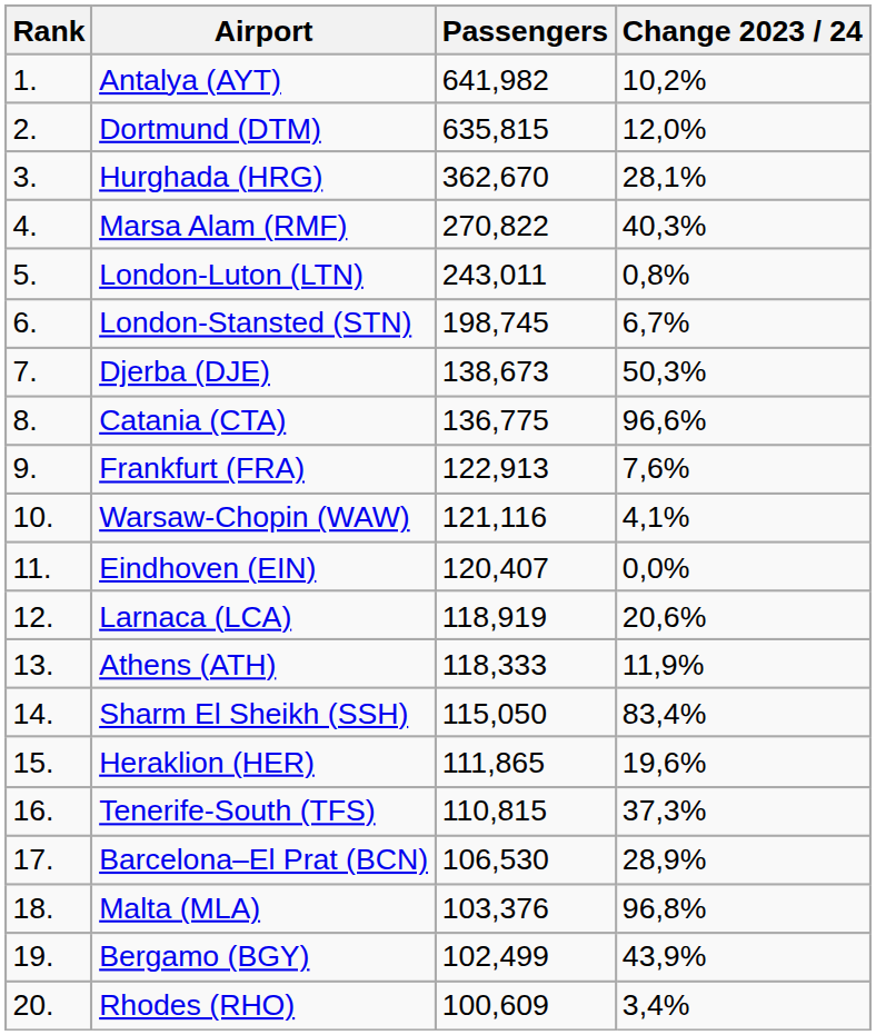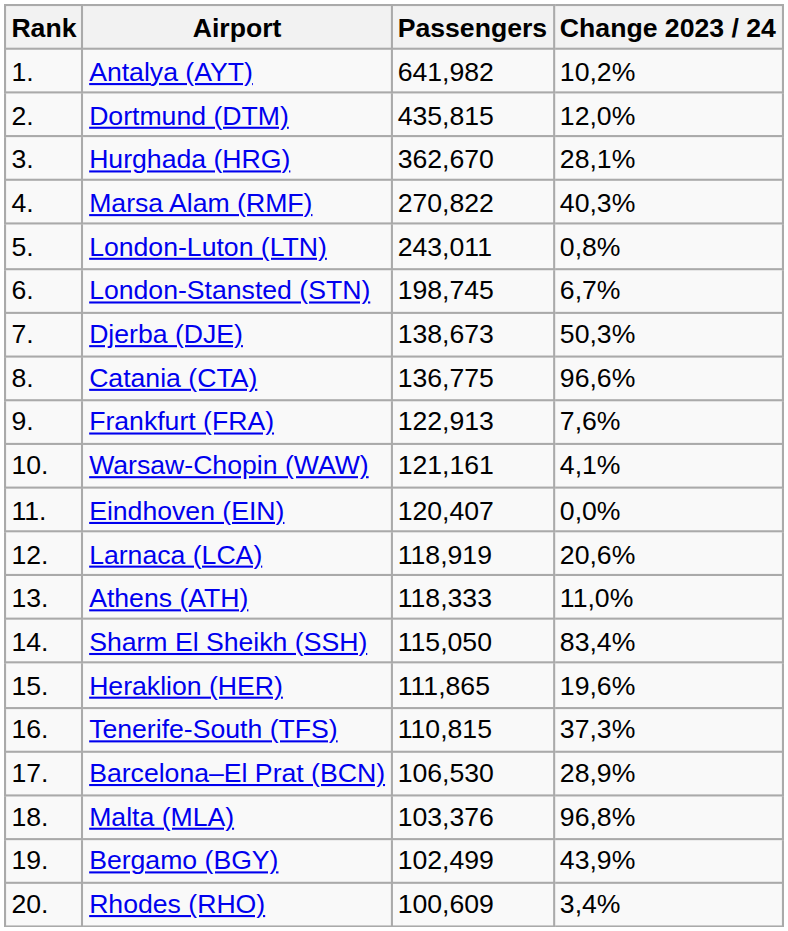 <table class="wikitable" style="font-size: 80%">
 <tr>
 <th>Rank</th>
 <th>Airport</th>
 <th>Passengers</th>
 <th>Change 2023 / 24</th>
 </tr>
 <tr>
 <td>1.</td>
 <td> <a href='#'>Antalya (AYT)</a></td>
 <td>641,982</td>
 <td> 10,2%</td>
 </tr>
 <tr>
 <td>2.</td>
 <td> <a href='#'>Dortmund (DTM)</a></td>
-<td>635,815</td>
+<td>435,815</td>
 <td> 12,0%</td>
 </tr>
 <tr>
 <td>3.</td>
 <td> <a href='#'>Hurghada (HRG)</a></td>
 <td>362,670</td>
 <td> 28,1%</td>
 </tr>
 <tr>
 <td>4.</td>
 <td> <a href='#'>Marsa Alam (RMF)</a></td>
 <td>270,822</td>
 <td> 40,3%</td>
 </tr>
 <tr>
 <td>5.</td>
 <td> <a href='#'>London-Luton (LTN)</a></td>
 <td>243,011</td>
 <td> 0,8%</td>
 </tr>
 <tr>
 <td>6.</td>
 <td> <a href='#'>London-Stansted (STN)</a></td>
 <td>198,745</td>
 <td> 6,7%</td>
 </tr>
 <tr>
 <td>7.</td>
 <td> <a href='#'>Djerba (DJE)</a></td>
 <td>138,673</td>
 <td> 50,3%</td>
 </tr>
 <tr>
 <td>8.</td>
 <td> <a href='#'>Catania (CTA)</a></td>
 <td>136,775</td>
 <td> 96,6%</td>
 </tr>
 <tr>
 <td>9.</td>
 <td> <a href='#'>Frankfurt (FRA)</a></td>
 <td>122,913</td>
 <td> 7,6%</td>
 </tr>
 <tr>
 <td>10.</td>
 <td> <a href='#'>Warsaw-Chopin (WAW)</a></td>
-<td>121,116</td>
+<td>121,161</td>
 <td> 4,1%</td>
 </tr>
 <tr>
 <td>11.</td>
 <td> <a href='#'>Eindhoven (EIN)</a></td>
 <td>120,407</td>
 <td> 0,0%</td>
 </tr>
 <tr>
 <td>12.</td>
 <td> <a href='#'>Larnaca (LCA)</a></td>
 <td>118,919</td>
 <td> 20,6%</td>
 </tr>
 <tr>
 <td>13.</td>
 <td> <a href='#'>Athens (ATH)</a></td>
 <td>118,333</td>
-<td> 11,9%</td>
+<td> 11,0%</td>
 </tr>
 <tr>
 <td>14.</td>
 <td> <a href='#'>Sharm El Sheikh (SSH)</a></td>
 <td>115,050</td>
 <td> 83,4%</td>
 </tr>
 <tr>
 <td>15.</td>
 <td> <a href='#'>Heraklion (HER)</a></td>
 <td>111,865</td>
 <td> 19,6%</td>
 </tr>
 <tr>
 <td>16.</td>
 <td> <a href='#'>Tenerife-South (TFS)</a></td>
 <td>110,815</td>
 <td> 37,3%</td>
 </tr>
 <tr>
 <td>17.</td>
 <td> <a href='#'>Barcelona–El Prat (BCN)</a></td>
 <td>106,530</td>
 <td> 28,9%</td>
 </tr>
 <tr>
 <td>18.</td>
 <td> <a href='#'>Malta (MLA)</a></td>
 <td>103,376</td>
 <td> 96,8%</td>
 </tr>
 <tr>
 <td>19.</td>
 <td> <a href='#'>Bergamo (BGY)</a></td>
 <td>102,499</td>
 <td> 43,9%</td>
 </tr>
 <tr>
 <td>20.</td>
 <td> <a href='#'>Rhodes (RHO)</a></td>
 <td>100,609</td>
 <td> 3,4%</td>
 </tr>
 </table>
